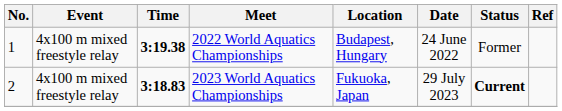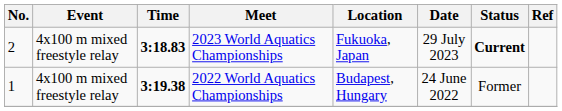 <table class="wikitable sortable">
 <tr>
 <th>No.</th>
 <th>Event</th>
 <th>Time</th>
 <th>Meet</th>
 <th>Location</th>
 <th>Date</th>
 <th>Status</th>
 <th>Ref</th>
 </tr>
 <tr>
+<td>2</td>
+<td>4x100 m mixed freestyle relay</td>
+<td align="center"><strong>3:18.83</strong></td>
+<td><a href='#'>2023 World Aquatics Championships</a></td>
+<td><a href='#'>Fukuoka</a>, <a href='#'>Japan</a></td>
+<td align="center">29 July 2023</td>
+<td align="center"><strong>Current</strong></td>
+<td align="center"></td>
+</tr>
+<tr>
 <td>1</td>
 <td>4x100 m mixed freestyle relay</td>
 <td align="center"><strong>3:19.38</strong></td>
 <td><a href='#'>2022 World Aquatics Championships</a></td>
 <td><a href='#'>Budapest</a>, <a href='#'>Hungary</a></td>
 <td align="center">24 June 2022</td>
 <td align="center">Former</td>
 <td align="center"></td>
 </tr>
 <tr>
-<td>2</td>
-<td>4x100 m mixed freestyle relay</td>
-<td align="center"><strong>3:18.83</strong></td>
-<td><a href='#'>2023 World Aquatics Championships</a></td>
-<td><a href='#'>Fukuoka</a>, <a href='#'>Japan</a></td>
-<td align="center">29 July 2023</td>
-<td align="center"><strong>Current</strong></td>
-<td align="center"></td>
-</tr>
-<tr>
 </tr>
 </table>
